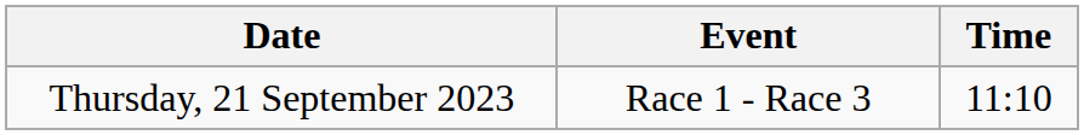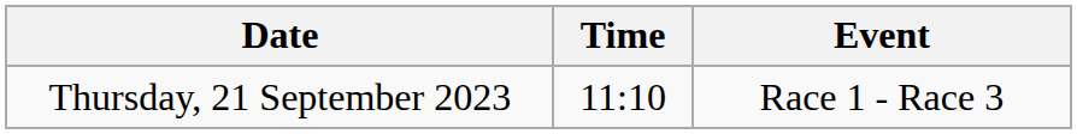 <table class = "wikitable" style="text-align:center;">
 <tr>
 <th width=220>Date</th>
+<th width=50>Time</th>
 <th width=150>Event</th>
-<th width=50>Time</th>
 </tr>
 <tr>
 <td>Thursday, 21 September 2023</td>
+<td>11:10</td>
 <td>Race 1 - Race 3</td>
-<td>11:10</td>
 </tr>
 </table>
